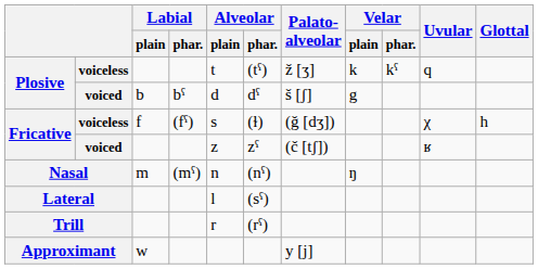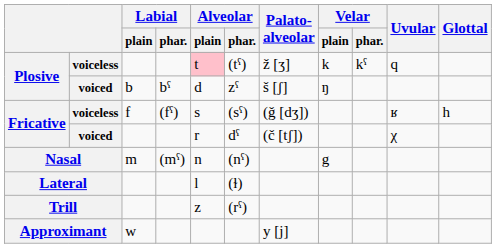 <table class="wikitable">
 <tr>
 <th colspan="2" rowspan="2"></th>
 <th colspan="2"><a href='#'>Labial</a></th>
 <th colspan="2"><a href='#'>Alveolar</a></th>
 <th rowspan="2"><a href='#'>Palato-<br>alveolar</a></th>
 <th colspan="2"><a href='#'>Velar</a></th>
 <th rowspan="2"><a href='#'>Uvular</a></th>
 <th rowspan="2"><a href='#'>Glottal</a></th>
 </tr>
 <tr>
 <th><small>plain</small></th>
 <th><small>phar.</small></th>
 <th><small>plain</small></th>
 <th><small>phar.</small></th>
 <th><small>plain</small></th>
 <th><small>phar.</small></th>
 </tr>
 <tr>
 <th rowspan="2"><a href='#'>Plosive</a></th>
 <th><strong><small>voiceless</small></strong></th>
 <td></td>
 <td></td>
-<td>t</td>
+<td style="background: pink;">t</td>
 <td>(tˤ)</td>
 <td>ž [ʒ]</td>
 <td>k</td>
 <td>kˤ</td>
 <td>q</td>
 <td></td>
 </tr>
 <tr>
 <th><strong><small>voiced</small></strong></th>
 <td>b</td>
 <td>bˤ</td>
 <td>d</td>
-<td>dˤ</td>
+<td>zˤ</td>
 <td>š [ʃ]</td>
-<td>g</td>
+<td>ŋ</td>
 <td></td>
 <td></td>
 <td></td>
 </tr>
 <tr>
 <th rowspan="2"><a href='#'>Fricative</a></th>
 <th><small>voiceless</small></th>
 <td>f</td>
 <td>(fˤ)</td>
 <td>s</td>
-<td>(ɫ)</td>
+<td>(sˤ)</td>
 <td>(ǧ [dʒ])</td>
 <td></td>
 <td></td>
-<td>χ</td>
+<td>ʁ</td>
 <td>h</td>
 </tr>
 <tr>
 <th><small>voiced</small></th>
 <td></td>
 <td></td>
-<td>z</td>
-<td>zˤ</td>
+<td>r</td>
+<td>dˤ</td>
 <td>(č [tʃ])</td>
 <td></td>
 <td></td>
-<td>ʁ</td>
+<td>χ</td>
 <td></td>
 </tr>
 <tr>
 <th colspan="2"><a href='#'>Nasal</a></th>
 <td>m</td>
 <td>(mˤ)</td>
 <td>n</td>
 <td>(nˤ)</td>
 <td></td>
-<td>ŋ</td>
+<td>g</td>
 <td></td>
 <td></td>
 <td></td>
 </tr>
 <tr>
 <th colspan="2"><a href='#'>Lateral</a></th>
 <td></td>
 <td></td>
 <td>l</td>
-<td>(sˤ)</td>
+<td>(ɫ)</td>
 <td></td>
 <td></td>
 <td></td>
 <td></td>
 <td></td>
 </tr>
 <tr>
 <th colspan="2"><a href='#'>Trill</a></th>
 <td></td>
 <td></td>
-<td>r</td>
+<td>z</td>
 <td>(rˤ)</td>
 <td></td>
 <td></td>
 <td></td>
 <td></td>
 <td></td>
 </tr>
 <tr>
 <th colspan="2"><a href='#'>Approximant</a></th>
 <td>w</td>
 <td></td>
 <td></td>
 <td></td>
 <td>y [j]</td>
 <td></td>
 <td></td>
 <td></td>
 <td></td>
 </tr>
 </table>
